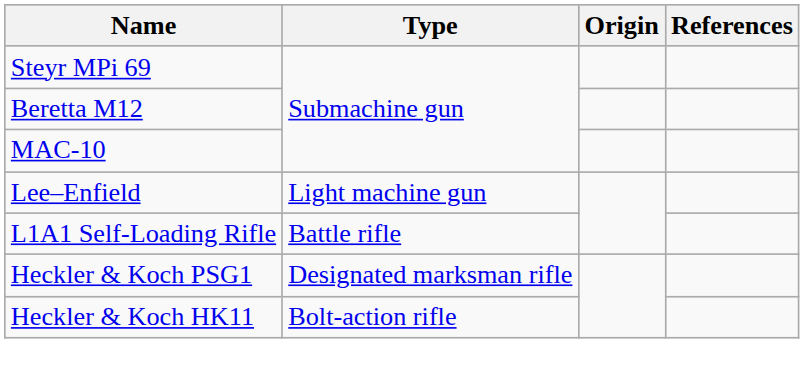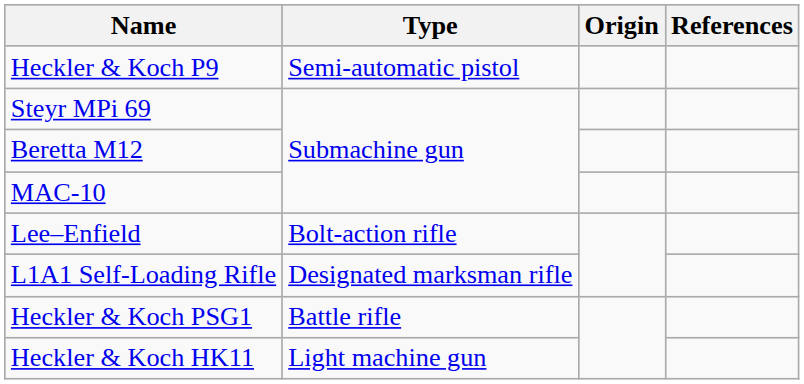 <table class="wikitable" ; text-align:center;">
 <tr>
 <th>Name</th>
 <th>Type</th>
 <th>Origin</th>
 <th>References</th>
+</tr>
+<tr>
+<td><a href='#'>Heckler & Koch P9</a></td>
+<td><a href='#'>Semi-automatic pistol</a></td>
+<td></td>
+<td></td>
 </tr>
 <tr>
 <td><a href='#'>Steyr MPi 69</a></td>
 <td rowspan="3"><a href='#'>Submachine gun</a></td>
 <td></td>
 <td></td>
 </tr>
 <tr>
 <td><a href='#'>Beretta M12</a></td>
 <td></td>
 <td></td>
 </tr>
 <tr>
 <td><a href='#'>MAC-10</a></td>
 <td></td>
 <td></td>
 </tr>
 <tr>
 <td><a href='#'>Lee–Enfield</a></td>
-<td><a href='#'>Light machine gun</a></td>
+<td><a href='#'>Bolt-action rifle</a></td>
 <td rowspan="2"></td>
 <td></td>
 </tr>
 <tr>
 <td><a href='#'>L1A1 Self-Loading Rifle</a></td>
-<td><a href='#'>Battle rifle</a></td>
+<td><a href='#'>Designated marksman rifle</a></td>
 <td></td>
 </tr>
 <tr>
 <td><a href='#'>Heckler & Koch PSG1</a></td>
-<td><a href='#'>Designated marksman rifle</a></td>
+<td><a href='#'>Battle rifle</a></td>
 <td rowspan="2"></td>
 <td></td>
 </tr>
 <tr>
 <td><a href='#'>Heckler & Koch HK11</a></td>
-<td><a href='#'>Bolt-action rifle</a></td>
+<td><a href='#'>Light machine gun</a></td>
 <td></td>
 </tr>
 </table>
